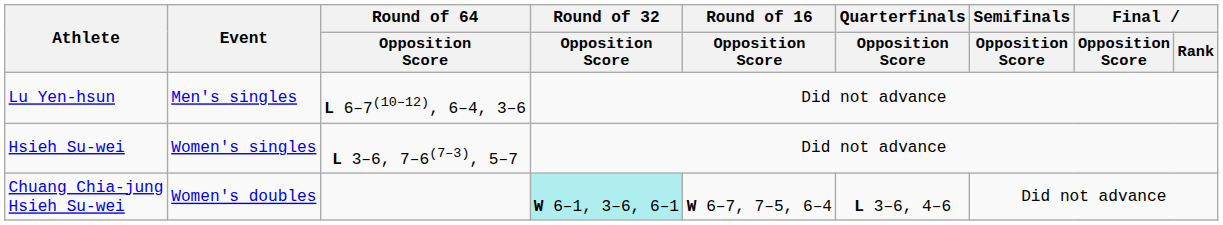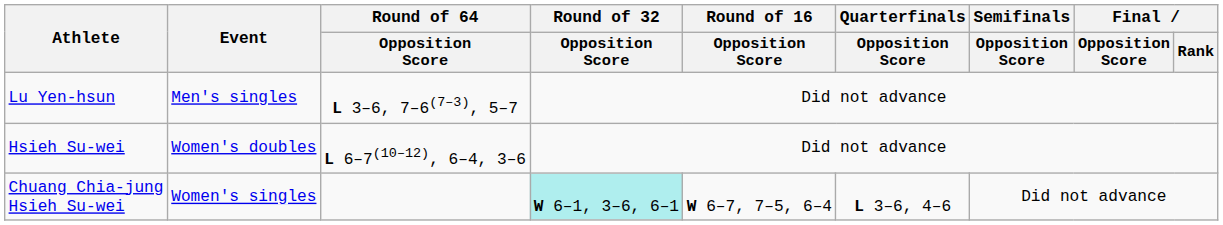 <table class=wikitable style="font-size:90%">
 <tr>
 <th rowspan="2">Athlete</th>
 <th rowspan="2">Event</th>
 <th>Round of 64</th>
 <th>Round of 32</th>
 <th>Round of 16</th>
 <th>Quarterfinals</th>
 <th>Semifinals</th>
 <th colspan=2>Final / </th>
 </tr>
 <tr style="font-size:95%">
 <th>Opposition<br>Score</th>
 <th>Opposition<br>Score</th>
 <th>Opposition<br>Score</th>
 <th>Opposition<br>Score</th>
 <th>Opposition<br>Score</th>
 <th>Opposition<br>Score</th>
 <th>Rank</th>
 </tr>
 <tr align=center>
 <td align=left><a href='#'>Lu Yen-hsun</a></td>
 <td align=left><a href='#'>Men's singles</a></td>
+<td><br><strong>L</strong> 3–6, 7–6<sup>(7–3)</sup>, 5–7</td>
+<td colspan=6>Did not advance</td>
+</tr>
+<tr align=center>
+<td align=left><a href='#'>Hsieh Su-wei</a></td>
+<td align=left><a href='#'>Women's doubles</a></td>
 <td><br><strong>L</strong> 6–7<sup>(10–12)</sup>, 6–4, 3–6</td>
 <td colspan=6>Did not advance</td>
 </tr>
 <tr align=center>
-<td align=left><a href='#'>Hsieh Su-wei</a></td>
+<td align=left><a href='#'>Chuang Chia-jung</a><br><a href='#'>Hsieh Su-wei</a></td>
 <td align=left><a href='#'>Women's singles</a></td>
-<td><br><strong>L</strong> 3–6, 7–6<sup>(7–3)</sup>, 5–7</td>
-<td colspan=6>Did not advance</td>
-</tr>
-<tr align=center>
-<td align=left><a href='#'>Chuang Chia-jung</a><br><a href='#'>Hsieh Su-wei</a></td>
-<td align=left><a href='#'>Women's doubles</a></td>
 <td></td>
 <td style="background: paleturquoise;"><br><strong>W</strong> 6–1, 3–6, 6–1</td>
 <td><br><strong>W</strong> 6–7, 7–5, 6–4</td>
 <td><br><strong>L</strong> 3–6, 4–6</td>
 <td colspan=3>Did not advance</td>
 </tr>
 </table>
